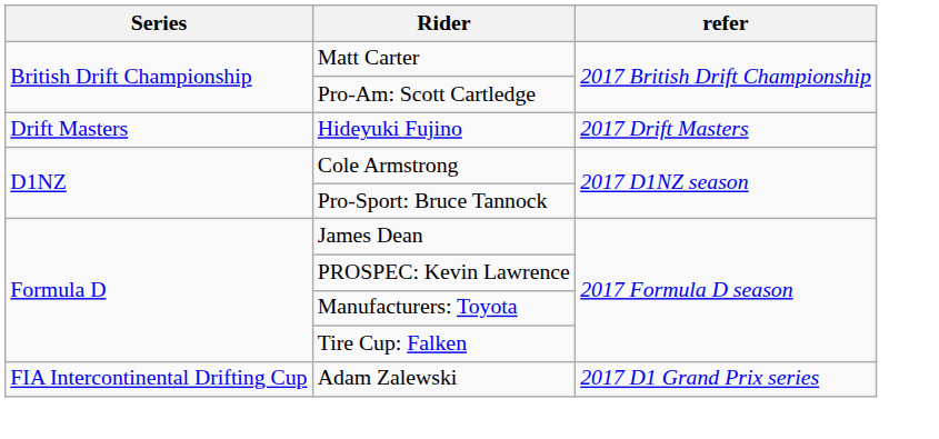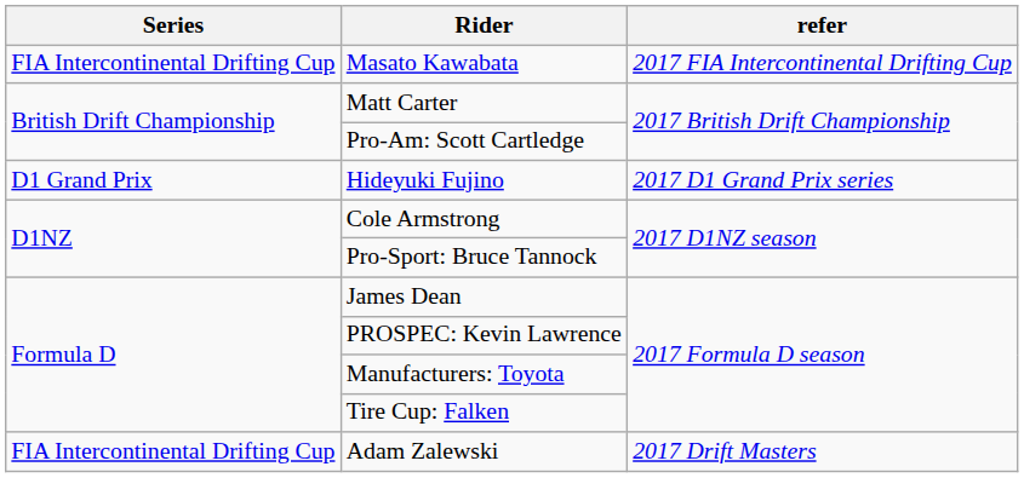 <table class="wikitable" style="font-size:87%">
 <tr>
 <th>Series</th>
 <th>Rider</th>
 <th>refer</th>
+</tr>
+<tr>
+<td><a href='#'>FIA Intercontinental Drifting Cup</a></td>
+<td> <a href='#'>Masato Kawabata</a></td>
+<td><em><a href='#'>2017 FIA Intercontinental Drifting Cup</a></em></td>
 </tr>
 <tr>
 <td rowspan=2><a href='#'>British Drift Championship</a></td>
 <td> Matt Carter</td>
 <td rowspan=2><em><a href='#'>2017 British Drift Championship</a></em></td>
 </tr>
 <tr>
 <td>Pro-Am:  Scott Cartledge</td>
 </tr>
 <tr>
-<td><a href='#'>Drift Masters</a></td>
+<td><a href='#'>D1 Grand Prix</a></td>
 <td> <a href='#'>Hideyuki Fujino</a></td>
-<td><em><a href='#'>2017 Drift Masters</a></em></td>
+<td><em><a href='#'>2017 D1 Grand Prix series</a></em></td>
 </tr>
 <tr>
 <td rowspan=2><a href='#'>D1NZ</a></td>
 <td> Cole Armstrong</td>
 <td rowspan=2><em><a href='#'>2017 D1NZ season</a></em></td>
 </tr>
 <tr>
 <td>Pro-Sport:  Bruce Tannock</td>
 </tr>
 <tr>
 <td rowspan=4><a href='#'>Formula D</a></td>
 <td> James Dean</td>
 <td rowspan=4><em><a href='#'>2017 Formula D season</a></em></td>
 </tr>
 <tr>
 <td>PROSPEC:  Kevin Lawrence</td>
 </tr>
 <tr>
 <td>Manufacturers:  <a href='#'>Toyota</a></td>
 </tr>
 <tr>
 <td>Tire Cup:  <a href='#'>Falken</a></td>
 </tr>
 <tr>
 <td><a href='#'>FIA Intercontinental Drifting Cup</a></td>
 <td> Adam Zalewski</td>
-<td><em><a href='#'>2017 D1 Grand Prix series</a></em></td>
+<td><em><a href='#'>2017 Drift Masters</a></em></td>
 </tr>
 </table>
